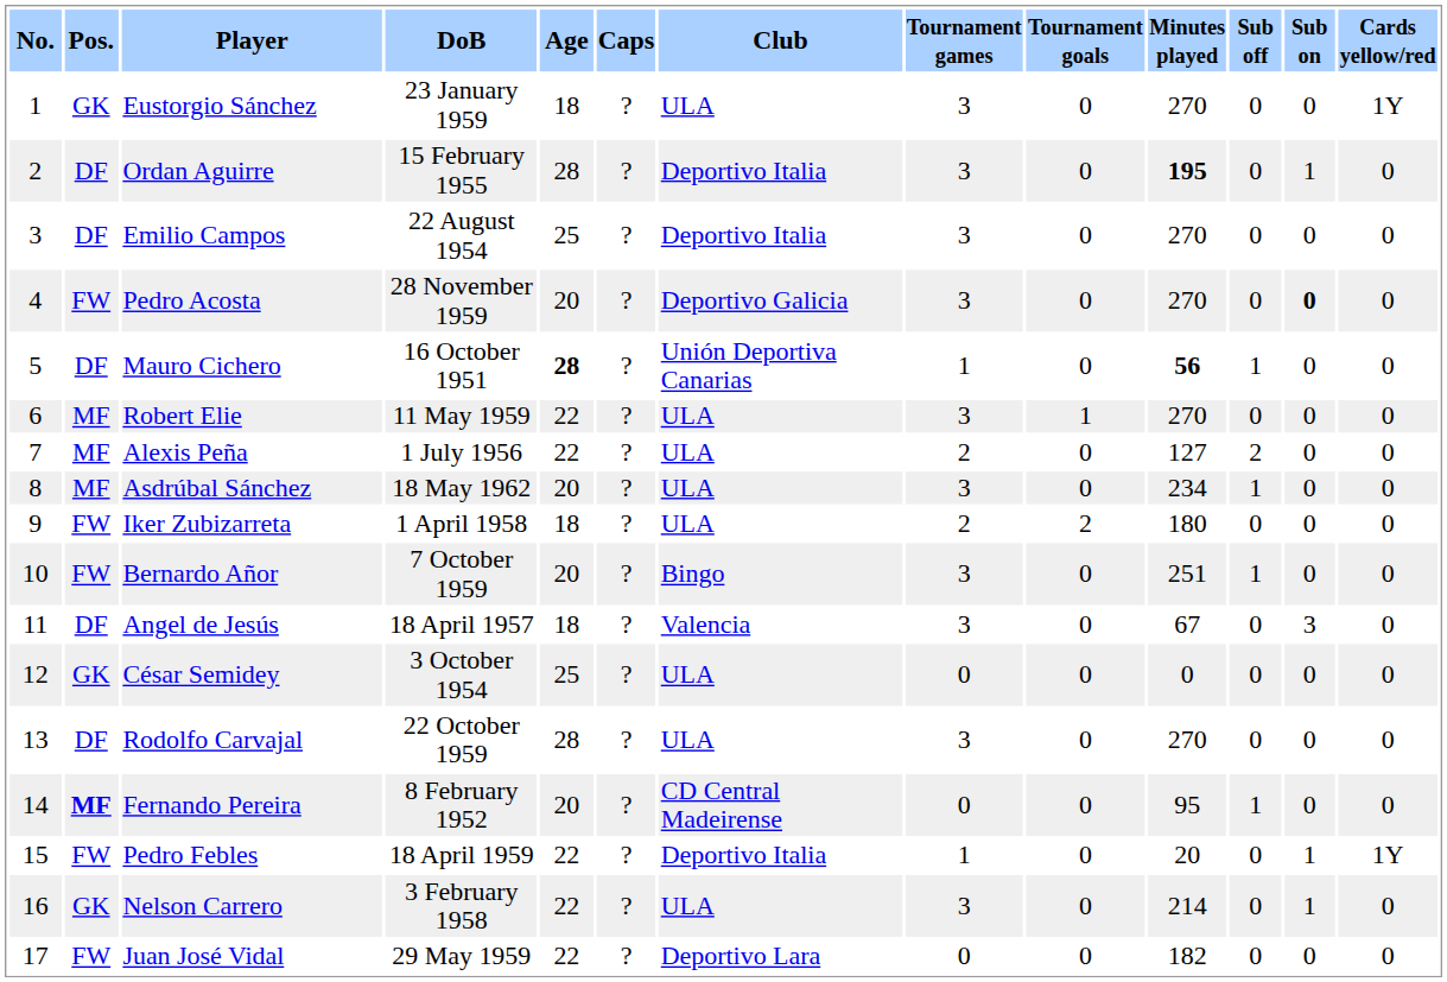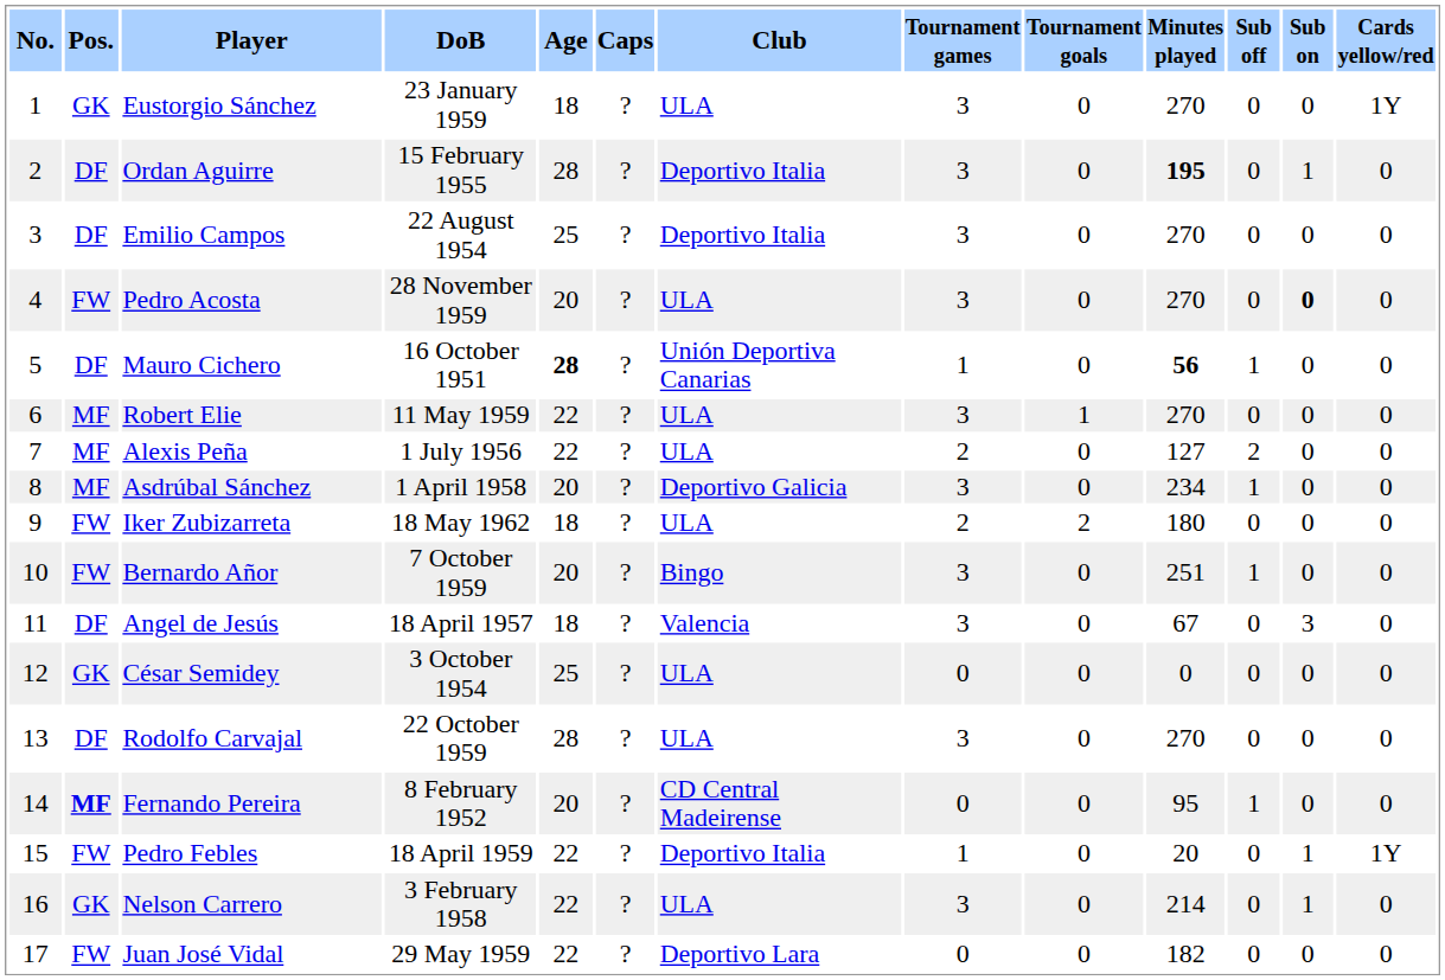 <table border="0" width="100%" style="border: 1px solid #999; background-color:#FFFFFF; text-align:center">
 <tr align="center" bgcolor="#AAD0FF">
 <th width=4%>No.</th>
 <th width=4%>Pos.</th>
 <th width=23%>Player</th>
 <th width=12%>DoB</th>
 <th width=4%>Age</th>
 <th width=4%>Caps</th>
 <th width=21%>Club</th>
 <th width=6%><small>Tournament<br>games</small></th>
 <th width=6%><small>Tournament<br>goals</small></th>
 <th width=4%><small>Minutes<br>played</small></th>
 <th width=4%><small>Sub off</small></th>
 <th width=4%><small>Sub on</small></th>
 <th width=4%><small>Cards<br>yellow/red</small></th>
 </tr>
 <tr>
 <td>1</td>
 <td><a href='#'>GK</a></td>
 <td align="left"><a href='#'>Eustorgio Sánchez</a></td>
 <td>23 January 1959</td>
 <td>18</td>
 <td>?</td>
 <td align="left"> <a href='#'>ULA</a></td>
 <td>3</td>
 <td>0</td>
 <td>270</td>
 <td>0</td>
 <td>0</td>
 <td>1Y</td>
 </tr>
 <tr bgcolor="#EFEFEF">
 <td>2</td>
 <td><a href='#'>DF</a></td>
 <td align="left"><a href='#'>Ordan Aguirre</a></td>
 <td>15 February 1955</td>
 <td>28</td>
 <td>?</td>
 <td align="left"> <a href='#'>Deportivo Italia</a></td>
 <td>3</td>
 <td>0</td>
 <td><strong>195</strong></td>
 <td>0</td>
 <td>1</td>
 <td>0</td>
 </tr>
 <tr>
 <td>3</td>
 <td><a href='#'>DF</a></td>
 <td align="left"><a href='#'>Emilio Campos</a></td>
 <td>22 August 1954</td>
 <td>25</td>
 <td>?</td>
 <td align="left"> <a href='#'>Deportivo Italia</a></td>
 <td>3</td>
 <td>0</td>
 <td>270</td>
 <td>0</td>
 <td>0</td>
 <td>0</td>
 </tr>
 <tr bgcolor="#EFEFEF">
 <td>4</td>
 <td><a href='#'>FW</a></td>
 <td align="left"><a href='#'>Pedro Acosta</a></td>
 <td>28 November 1959</td>
 <td>20</td>
 <td>?</td>
-<td align="left"> <a href='#'>Deportivo Galicia</a></td>
+<td align="left"> <a href='#'>ULA</a></td>
 <td>3</td>
 <td>0</td>
 <td>270</td>
 <td>0</td>
 <td><strong>0</strong></td>
 <td>0</td>
 </tr>
 <tr>
 <td>5</td>
 <td><a href='#'>DF</a></td>
 <td align="left"><a href='#'>Mauro Cichero</a></td>
 <td>16 October 1951</td>
 <td><strong>28</strong></td>
 <td>?</td>
 <td align="left"> <a href='#'>Unión Deportiva Canarias</a></td>
 <td>1</td>
 <td>0</td>
 <td><strong>56</strong></td>
 <td>1</td>
 <td>0</td>
 <td>0</td>
 </tr>
 <tr bgcolor="#EFEFEF">
 <td>6</td>
 <td><a href='#'>MF</a></td>
 <td align="left"><a href='#'>Robert Elie</a></td>
 <td>11 May 1959</td>
 <td>22</td>
 <td>?</td>
 <td align="left"> <a href='#'>ULA</a></td>
 <td>3</td>
 <td>1</td>
 <td>270</td>
 <td>0</td>
 <td>0</td>
 <td>0</td>
 </tr>
 <tr>
 <td>7</td>
 <td><a href='#'>MF</a></td>
 <td align="left"><a href='#'>Alexis Peña</a></td>
 <td>1 July 1956</td>
 <td>22</td>
 <td>?</td>
 <td align="left"> <a href='#'>ULA</a></td>
 <td>2</td>
 <td>0</td>
 <td>127</td>
 <td>2</td>
 <td>0</td>
 <td>0</td>
 </tr>
 <tr bgcolor="#EFEFEF">
 <td>8</td>
 <td><a href='#'>MF</a></td>
 <td align="left"><a href='#'>Asdrúbal Sánchez</a></td>
-<td>18 May 1962</td>
+<td>1 April 1958</td>
 <td>20</td>
 <td>?</td>
-<td align="left"> <a href='#'>ULA</a></td>
+<td align="left"> <a href='#'>Deportivo Galicia</a></td>
 <td>3</td>
 <td>0</td>
 <td>234</td>
 <td>1</td>
 <td>0</td>
 <td>0</td>
 </tr>
 <tr>
 <td>9</td>
 <td><a href='#'>FW</a></td>
 <td align="left"><a href='#'>Iker Zubizarreta</a></td>
-<td>1 April 1958</td>
+<td>18 May 1962</td>
 <td>18</td>
 <td>?</td>
 <td align="left"> <a href='#'>ULA</a></td>
 <td>2</td>
 <td>2</td>
 <td>180</td>
 <td>0</td>
 <td>0</td>
 <td>0</td>
 </tr>
 <tr bgcolor="#EFEFEF">
 <td>10</td>
 <td><a href='#'>FW</a></td>
 <td align="left"><a href='#'>Bernardo Añor</a></td>
 <td>7 October 1959</td>
 <td>20</td>
 <td>?</td>
 <td align="left"> <a href='#'>Bingo</a></td>
 <td>3</td>
 <td>0</td>
 <td>251</td>
 <td>1</td>
 <td>0</td>
 <td>0</td>
 </tr>
 <tr>
 <td>11</td>
 <td><a href='#'>DF</a></td>
 <td align="left"><a href='#'>Angel de Jesús</a></td>
 <td>18 April 1957</td>
 <td>18</td>
 <td>?</td>
 <td align="left"> <a href='#'>Valencia</a></td>
 <td>3</td>
 <td>0</td>
 <td>67</td>
 <td>0</td>
 <td>3</td>
 <td>0</td>
 </tr>
 <tr bgcolor="#EFEFEF">
 <td>12</td>
 <td><a href='#'>GK</a></td>
 <td align="left"><a href='#'>César Semidey</a></td>
 <td>3 October 1954</td>
 <td>25</td>
 <td>?</td>
 <td align="left"> <a href='#'>ULA</a></td>
 <td>0</td>
 <td>0</td>
 <td>0</td>
 <td>0</td>
 <td>0</td>
 <td>0</td>
 </tr>
 <tr>
 <td>13</td>
 <td><a href='#'>DF</a></td>
 <td align="left"><a href='#'>Rodolfo Carvajal</a></td>
 <td>22 October 1959</td>
 <td>28</td>
 <td>?</td>
 <td align="left"> <a href='#'>ULA</a></td>
 <td>3</td>
 <td>0</td>
 <td>270</td>
 <td>0</td>
 <td>0</td>
 <td>0</td>
 </tr>
 <tr bgcolor="#EFEFEF">
 <td>14</td>
 <td><strong><a href='#'>MF</a></strong></td>
 <td align="left"><a href='#'>Fernando Pereira</a></td>
 <td>8 February 1952</td>
 <td>20</td>
 <td>?</td>
 <td align="left"> <a href='#'>CD Central Madeirense</a></td>
 <td>0</td>
 <td>0</td>
 <td>95</td>
 <td>1</td>
 <td>0</td>
 <td>0</td>
 </tr>
 <tr>
 <td>15</td>
 <td><a href='#'>FW</a></td>
 <td align="left"><a href='#'>Pedro Febles</a></td>
 <td>18 April 1959</td>
 <td>22</td>
 <td>?</td>
 <td align="left"> <a href='#'>Deportivo Italia</a></td>
 <td>1</td>
 <td>0</td>
 <td>20</td>
 <td>0</td>
 <td>1</td>
 <td>1Y</td>
 </tr>
 <tr bgcolor="#EFEFEF">
 <td>16</td>
 <td><a href='#'>GK</a></td>
 <td align="left"><a href='#'>Nelson Carrero</a></td>
 <td>3 February 1958</td>
 <td>22</td>
 <td>?</td>
 <td align="left"> <a href='#'>ULA</a></td>
 <td>3</td>
 <td>0</td>
 <td>214</td>
 <td>0</td>
 <td>1</td>
 <td>0</td>
 </tr>
 <tr>
 <td>17</td>
 <td><a href='#'>FW</a></td>
 <td align="left"><a href='#'>Juan José Vidal</a></td>
 <td>29 May 1959</td>
 <td>22</td>
 <td>?</td>
 <td align="left"> <a href='#'>Deportivo Lara</a></td>
 <td>0</td>
 <td>0</td>
 <td>182</td>
 <td>0</td>
 <td>0</td>
 <td>0</td>
 </tr>
 </table>
